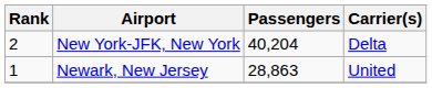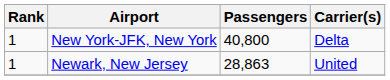 <table class="wikitable" style="font-size:95%;">
 <tr>
 <th>Rank</th>
 <th>Airport</th>
 <th>Passengers</th>
 <th>Carrier(s)</th>
 </tr>
 <tr>
-<td>2</td>
+<td>1</td>
 <td> <a href='#'>New York-JFK, New York</a></td>
-<td>40,204</td>
+<td>40,800</td>
 <td><a href='#'>Delta</a></td>
 </tr>
 <tr>
 <td>1</td>
 <td> <a href='#'>Newark, New Jersey</a></td>
 <td>28,863</td>
 <td><a href='#'>United</a></td>
 </tr>
 <tr>
 </tr>
 </table>
